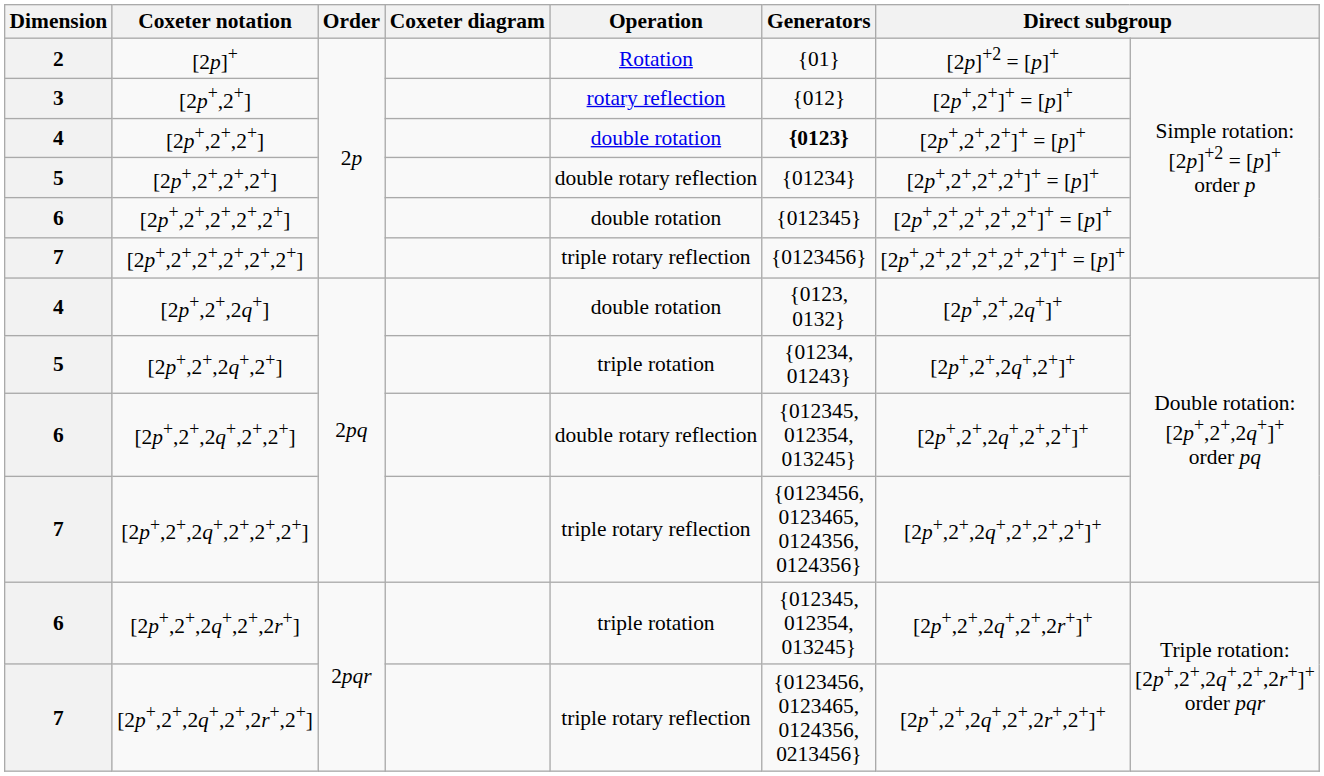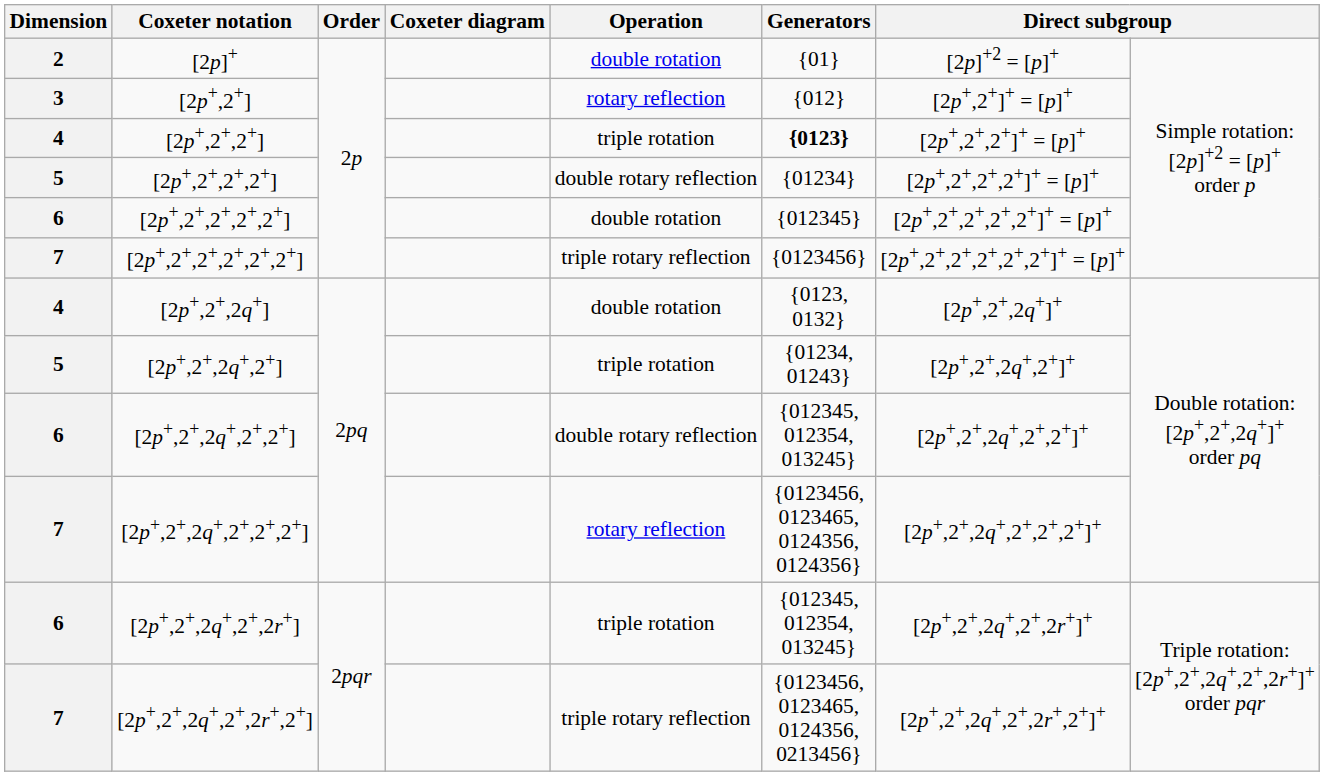 <table class=wikitable style="text-align:center;">
 <tr>
 <th>Dimension</th>
 <th>Coxeter notation</th>
 <th>Order</th>
 <th>Coxeter diagram</th>
 <th>Operation</th>
 <th>Generators</th>
 <th colspan=2>Direct subgroup</th>
 </tr>
 <tr>
 <th>2</th>
 <td>[2<em>p</em>]<sup>+</sup></td>
 <td rowspan=6>2<em>p</em></td>
 <td></td>
-<td><a href='#'>Rotation</a></td>
+<td><a href='#'>double rotation</a></td>
 <td>{01}</td>
 <td>[2<em>p</em>]<sup>+2</sup> = [<em>p</em>]<sup>+</sup></td>
 <td rowspan=6>Simple rotation:<br>[2<em>p</em>]<sup>+2</sup> = [<em>p</em>]<sup>+</sup><br>order <em>p</em></td>
 </tr>
 <tr>
 <th>3</th>
 <td>[2<em>p</em><sup>+</sup>,2<sup>+</sup>]</td>
 <td></td>
 <td><a href='#'>rotary reflection</a></td>
 <td>{012}</td>
 <td>[2<em>p</em><sup>+</sup>,2<sup>+</sup>]<sup>+</sup> = [<em>p</em>]<sup>+</sup></td>
 </tr>
 <tr>
 <th>4</th>
 <td>[2<em>p</em><sup>+</sup>,2<sup>+</sup>,2<sup>+</sup>]</td>
 <td></td>
-<td><a href='#'>double rotation</a></td>
+<td>triple rotation</td>
 <td><strong>{0123}</strong></td>
 <td>[2<em>p</em><sup>+</sup>,2<sup>+</sup>,2<sup>+</sup>]<sup>+</sup> = [<em>p</em>]<sup>+</sup></td>
 </tr>
 <tr>
 <th>5</th>
 <td>[2<em>p</em><sup>+</sup>,2<sup>+</sup>,2<sup>+</sup>,2<sup>+</sup>]</td>
 <td></td>
 <td>double rotary reflection</td>
 <td>{01234}</td>
 <td>[2<em>p</em><sup>+</sup>,2<sup>+</sup>,2<sup>+</sup>,2<sup>+</sup>]<sup>+</sup> = [<em>p</em>]<sup>+</sup></td>
 </tr>
 <tr>
 <th>6</th>
 <td>[2<em>p</em><sup>+</sup>,2<sup>+</sup>,2<sup>+</sup>,2<sup>+</sup>,2<sup>+</sup>]</td>
 <td></td>
 <td>double rotation</td>
 <td>{012345}</td>
 <td>[2<em>p</em><sup>+</sup>,2<sup>+</sup>,2<sup>+</sup>,2<sup>+</sup>,2<sup>+</sup>]<sup>+</sup> = [<em>p</em>]<sup>+</sup></td>
 </tr>
 <tr>
 <th>7</th>
 <td>[2<em>p</em><sup>+</sup>,2<sup>+</sup>,2<sup>+</sup>,2<sup>+</sup>,2<sup>+</sup>,2<sup>+</sup>]</td>
 <td></td>
 <td>triple rotary reflection</td>
 <td>{0123456}</td>
 <td>[2<em>p</em><sup>+</sup>,2<sup>+</sup>,2<sup>+</sup>,2<sup>+</sup>,2<sup>+</sup>,2<sup>+</sup>]<sup>+</sup> = [<em>p</em>]<sup>+</sup></td>
 </tr>
 <tr>
 <th>4</th>
 <td>[2<em>p</em><sup>+</sup>,2<sup>+</sup>,2<em>q</em><sup>+</sup>]</td>
 <td rowspan=4>2<em>pq</em></td>
 <td></td>
 <td>double rotation</td>
 <td>{0123,<br>0132}</td>
 <td>[2<em>p</em><sup>+</sup>,2<sup>+</sup>,2<em>q</em><sup>+</sup>]<sup>+</sup></td>
 <td rowspan=4>Double rotation:<br>[2<em>p</em><sup>+</sup>,2<sup>+</sup>,2<em>q</em><sup>+</sup>]<sup>+</sup><br>order <em>pq</em></td>
 </tr>
 <tr>
 <th>5</th>
 <td>[2<em>p</em><sup>+</sup>,2<sup>+</sup>,2<em>q</em><sup>+</sup>,2<sup>+</sup>]</td>
 <td></td>
 <td>triple rotation</td>
 <td>{01234,<br>01243}</td>
 <td>[2<em>p</em><sup>+</sup>,2<sup>+</sup>,2<em>q</em><sup>+</sup>,2<sup>+</sup>]<sup>+</sup></td>
 </tr>
 <tr>
 <th>6</th>
 <td>[2<em>p</em><sup>+</sup>,2<sup>+</sup>,2<em>q</em><sup>+</sup>,2<sup>+</sup>,2<sup>+</sup>]</td>
 <td></td>
 <td>double rotary reflection</td>
 <td>{012345,<br>012354,<br>013245}</td>
 <td>[2<em>p</em><sup>+</sup>,2<sup>+</sup>,2<em>q</em><sup>+</sup>,2<sup>+</sup>,2<sup>+</sup>]<sup>+</sup></td>
 </tr>
 <tr>
 <th>7</th>
 <td>[2<em>p</em><sup>+</sup>,2<sup>+</sup>,2<em>q</em><sup>+</sup>,2<sup>+</sup>,2<sup>+</sup>,2<sup>+</sup>]</td>
 <td></td>
-<td>triple rotary reflection</td>
+<td><a href='#'>rotary reflection</a></td>
 <td>{0123456,<br>0123465,<br>0124356,<br>0124356}</td>
 <td>[2<em>p</em><sup>+</sup>,2<sup>+</sup>,2<em>q</em><sup>+</sup>,2<sup>+</sup>,2<sup>+</sup>,2<sup>+</sup>]<sup>+</sup></td>
 </tr>
 <tr>
 <th>6</th>
 <td>[2<em>p</em><sup>+</sup>,2<sup>+</sup>,2<em>q</em><sup>+</sup>,2<sup>+</sup>,2<em>r</em><sup>+</sup>]</td>
 <td rowspan=2>2<em>pqr</em></td>
 <td></td>
 <td>triple rotation</td>
 <td>{012345,<br>012354,<br>013245}</td>
 <td>[2<em>p</em><sup>+</sup>,2<sup>+</sup>,2<em>q</em><sup>+</sup>,2<sup>+</sup>,2<em>r</em><sup>+</sup>]<sup>+</sup></td>
 <td rowspan=2>Triple rotation:<br>[2<em>p</em><sup>+</sup>,2<sup>+</sup>,2<em>q</em><sup>+</sup>,2<sup>+</sup>,2<em>r</em><sup>+</sup>]<sup>+</sup><br>order <em>pqr</em></td>
 </tr>
 <tr>
 <th>7</th>
 <td>[2<em>p</em><sup>+</sup>,2<sup>+</sup>,2<em>q</em><sup>+</sup>,2<sup>+</sup>,2<em>r</em><sup>+</sup>,2<sup>+</sup>]</td>
 <td></td>
 <td>triple rotary reflection</td>
 <td>{0123456,<br>0123465,<br>0124356,<br>0213456}</td>
 <td>[2<em>p</em><sup>+</sup>,2<sup>+</sup>,2<em>q</em><sup>+</sup>,2<sup>+</sup>,2<em>r</em><sup>+</sup>,2<sup>+</sup>]<sup>+</sup></td>
 </tr>
 </table>
